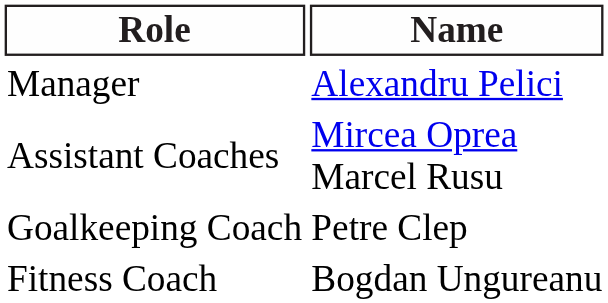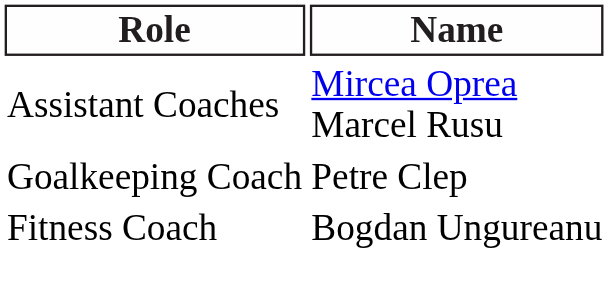 <table class="toccolours">
 <tr>
 <th style="background:#fefefe;color:#221e1f;border:1px solid #221e1f;">Role</th>
 <th style="background:#fefefe;color:#221e1f;border:1px solid #221e1f;">Name</th>
-</tr>
-<tr>
-<td>Manager</td>
-<td> <a href='#'>Alexandru Pelici</a></td>
 </tr>
 <tr>
 <td>Assistant Coaches</td>
 <td> <a href='#'>Mircea Oprea</a> <br>  Marcel Rusu</td>
 </tr>
 <tr>
 <td>Goalkeeping Coach</td>
 <td> Petre Clep</td>
 </tr>
 <tr>
 <td>Fitness Coach</td>
 <td> Bogdan Ungureanu</td>
 </tr>
 <tr>
 </tr>
 </table>
